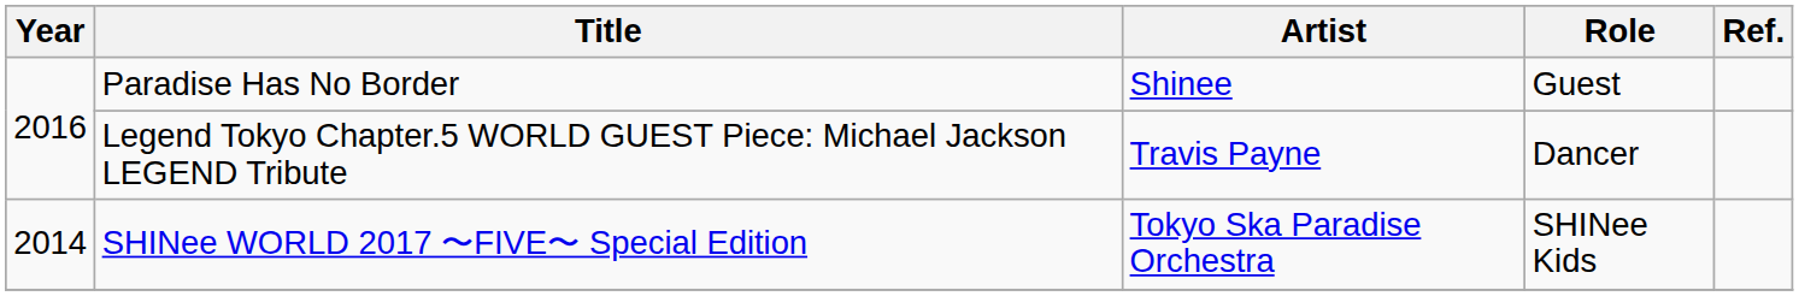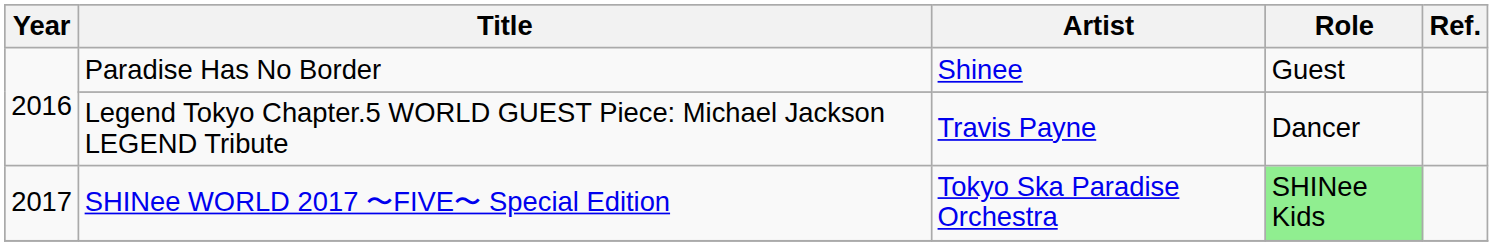 <table class="wikitable sortable">
 <tr>
 <th>Year</th>
 <th>Title</th>
 <th>Artist</th>
 <th>Role</th>
 <th class="unsortable">Ref.</th>
 </tr>
 <tr>
 <td rowspan="2">2016</td>
 <td>Paradise Has No Border</td>
 <td><a href='#'>Shinee</a></td>
 <td>Guest</td>
 <td></td>
 </tr>
 <tr>
 <td>Legend Tokyo Chapter.5 WORLD GUEST Piece: Michael Jackson LEGEND Tribute</td>
 <td><a href='#'>Travis Payne</a></td>
 <td>Dancer</td>
 <td></td>
 </tr>
 <tr>
-<td>2014</td>
+<td>2017</td>
 <td><a href='#'>SHINee WORLD 2017 〜FIVE〜 Special Edition</a></td>
 <td><a href='#'>Tokyo Ska Paradise Orchestra</a></td>
-<td>SHINee Kids</td>
+<td style="background: lightgreen;">SHINee Kids</td>
 <td></td>
 </tr>
 <tr>
 </tr>
 </table>
